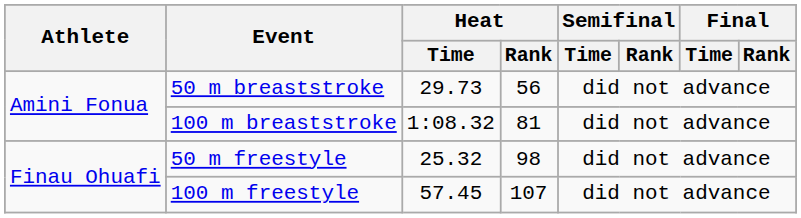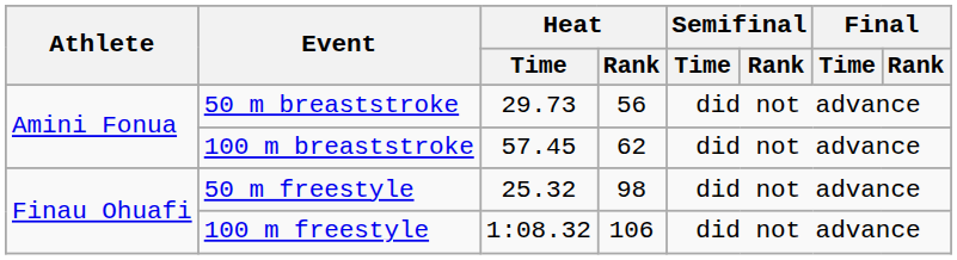 <table class="wikitable" style="text-align:center; font-size:90%">
 <tr>
 <th rowspan="2">Athlete</th>
 <th rowspan="2">Event</th>
 <th colspan="2">Heat</th>
 <th colspan="2">Semifinal</th>
 <th colspan="2">Final</th>
 </tr>
 <tr style="font-size:95%">
 <th>Time</th>
 <th>Rank</th>
 <th>Time</th>
 <th>Rank</th>
 <th>Time</th>
 <th>Rank</th>
 </tr>
 <tr>
 <td align=left rowspan=2><a href='#'>Amini Fonua</a></td>
 <td align=left><a href='#'>50 m breaststroke</a></td>
 <td>29.73</td>
 <td>56</td>
 <td colspan=4>did not advance</td>
 </tr>
 <tr>
 <td align=left><a href='#'>100 m breaststroke</a></td>
-<td>1:08.32</td>
-<td>81</td>
+<td>57.45</td>
+<td>62</td>
 <td colspan=4>did not advance</td>
 </tr>
 <tr>
 <td align=left rowspan=2><a href='#'>Finau Ohuafi</a></td>
 <td align=left><a href='#'>50 m freestyle</a></td>
 <td>25.32</td>
 <td>98</td>
 <td colspan=4>did not advance</td>
 </tr>
 <tr>
 <td align=left><a href='#'>100 m freestyle</a></td>
-<td>57.45</td>
-<td>107</td>
+<td>1:08.32</td>
+<td>106</td>
 <td colspan=4>did not advance</td>
 </tr>
 </table>
